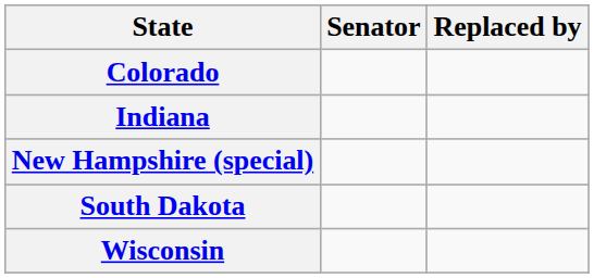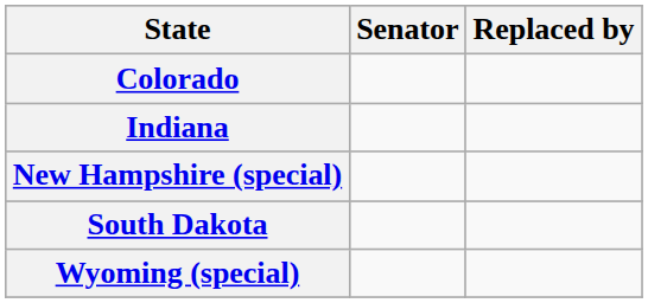 <table class="wikitable sortable plainrowheaders">
 <tr>
 <th scope="col">State</th>
 <th scope="col">Senator</th>
 <th scope="col">Replaced by</th>
 </tr>
 <tr>
 <th><a href='#'>Colorado</a></th>
 <td></td>
 <td></td>
 </tr>
 <tr>
 <th><a href='#'>Indiana</a></th>
 <td></td>
 <td></td>
 </tr>
 <tr>
 <th><a href='#'>New Hampshire (special)</a></th>
 <td></td>
 <td></td>
 </tr>
 <tr>
 <th><a href='#'>South Dakota</a></th>
 <td></td>
 <td></td>
 </tr>
 <tr>
-<th><a href='#'>Wisconsin</a></th>
+<th><a href='#'>Wyoming (special)</a></th>
 <td></td>
 <td></td>
 </tr>
 </table>
